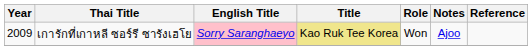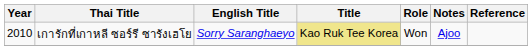 <table class="wikitable">
 <tr>
 <th>Year</th>
 <th>Thai Title</th>
 <th>English Title</th>
 <th>Title</th>
 <th>Role</th>
 <th>Notes</th>
 <th>Reference</th>
 </tr>
 <tr>
-<td align="center">2009</td>
+<td align="center">2010</td>
 <td align="center">เการักที่เกาหลี ซอร์รี ซารังเฮโย</td>
-<td align="center" style="background: pink;"><em><a href='#'>Sorry Saranghaeyo</a></em></td>
+<td align="center"><em><a href='#'>Sorry Saranghaeyo</a></em></td>
 <td align="center" style="background: khaki;">Kao Ruk Tee Korea</td>
 <td align="center">Won</td>
 <td align="center"><a href='#'>Ajoo</a></td>
 <td align="center"></td>
 </tr>
 <tr>
 </tr>
 </table>
